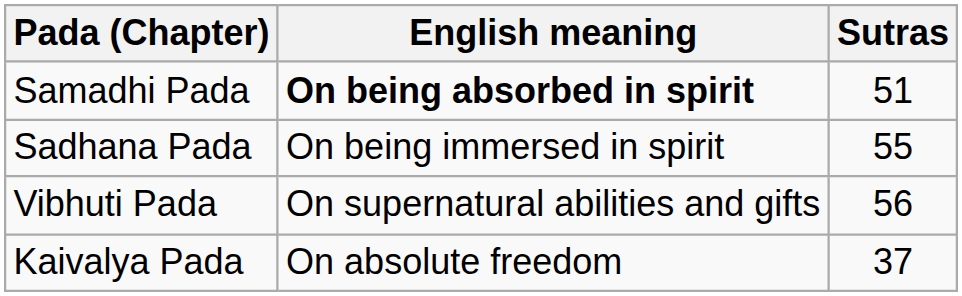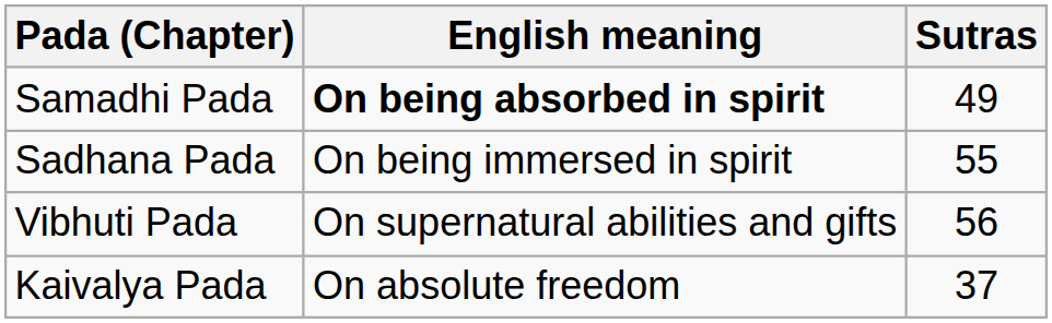 <table class="wikitable floatright">
 <tr>
 <th>Pada (Chapter)</th>
 <th>English meaning</th>
 <th>Sutras</th>
 </tr>
 <tr>
 <td>Samadhi Pada</td>
 <td><strong>On being absorbed in spirit</strong></td>
-<td style="text-align: center">51</td>
+<td style="text-align: center">49</td>
 </tr>
 <tr>
 <td>Sadhana Pada</td>
 <td>On being immersed in spirit</td>
 <td style="text-align: center">55</td>
 </tr>
 <tr>
 <td>Vibhuti Pada</td>
 <td>On supernatural abilities and gifts</td>
 <td style="text-align: center">56</td>
 </tr>
 <tr>
 <td>Kaivalya Pada</td>
 <td>On absolute freedom</td>
 <td style="text-align: center">37</td>
 </tr>
 </table>
